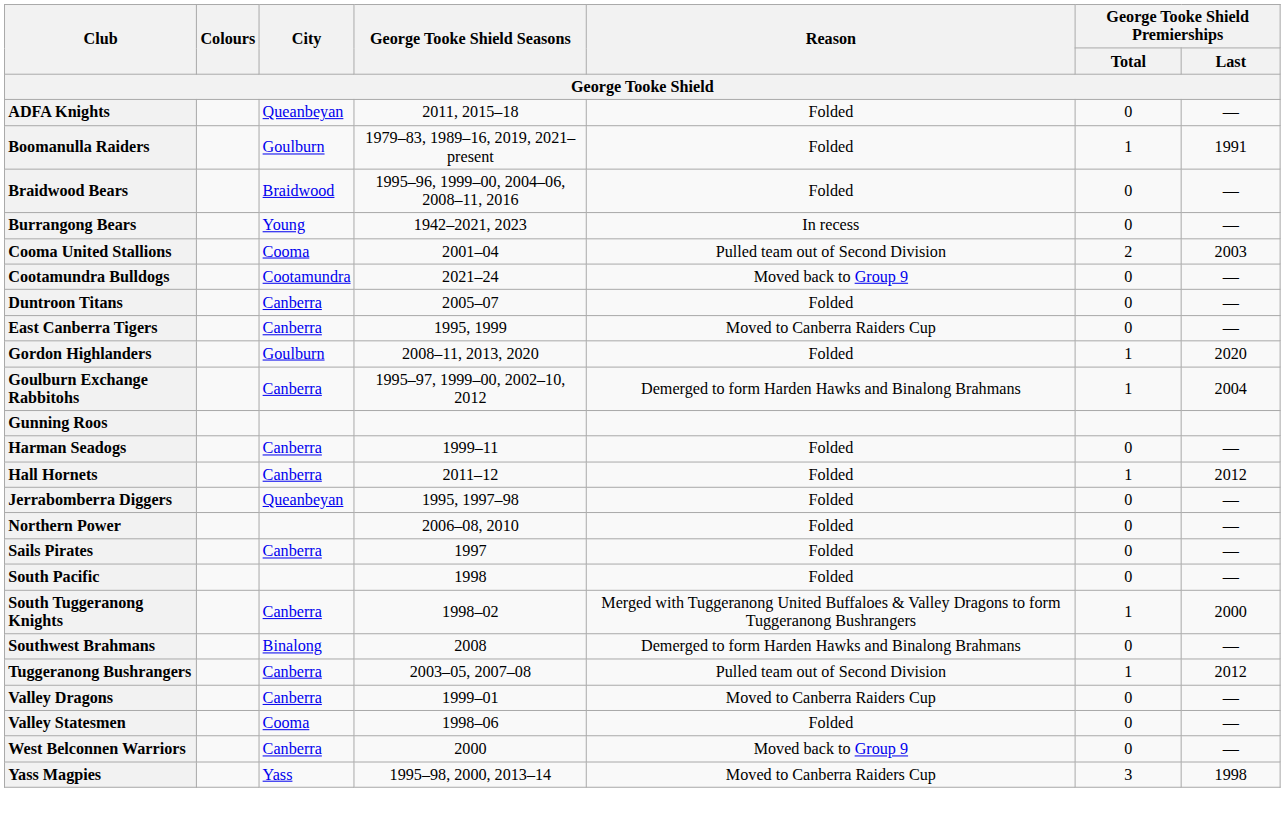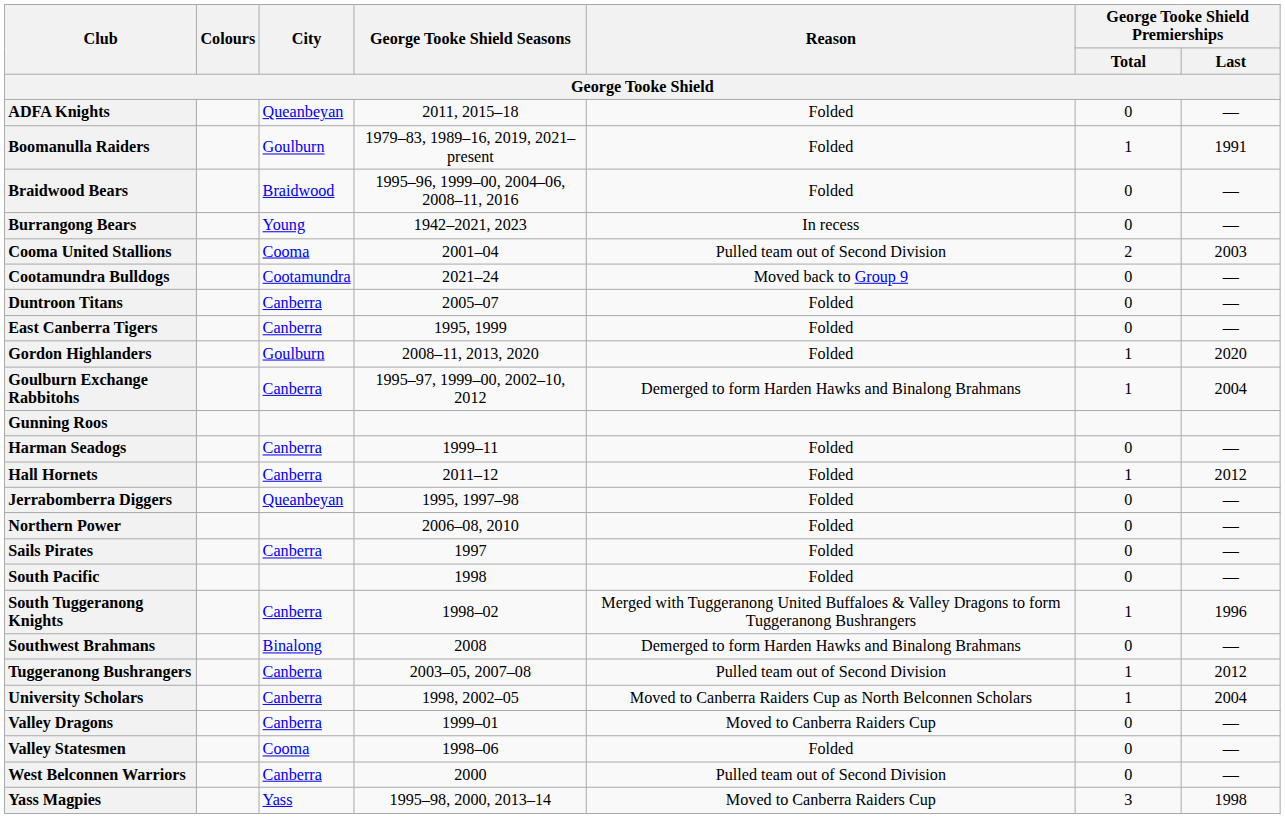 <table class="wikitable sortable" style="text-align:center; width:100%">
 <tr>
 <th rowspan="2">Club</th>
 <th rowspan="2" class="unsortable">Colours</th>
 <th rowspan="2">City</th>
 <th rowspan="2">George Tooke Shield Seasons</th>
 <th rowspan="2">Reason</th>
 <th colspan="2">George Tooke Shield Premierships</th>
 </tr>
 <tr>
 <th data-sort-type="number">Total</th>
 <th>Last</th>
 </tr>
 <tr>
 <th colspan="7">George Tooke Shield</th>
 </tr>
 <tr>
 <th style="text-align:left">ADFA Knights</th>
 <td></td>
 <td style="text-align:left"><a href='#'>Queanbeyan</a></td>
 <td>2011, 2015–18</td>
 <td>Folded</td>
 <td>0</td>
 <td>—</td>
 </tr>
 <tr>
 <th style="text-align:left">Boomanulla Raiders</th>
 <td></td>
 <td style="text-align:left"><a href='#'>Goulburn</a></td>
 <td>1979–83, 1989–16, 2019, 2021–present</td>
 <td>Folded</td>
 <td>1</td>
 <td>1991</td>
 </tr>
 <tr>
 <th style="text-align:left">Braidwood Bears</th>
 <td></td>
 <td style="text-align:left"><a href='#'>Braidwood</a></td>
 <td>1995–96, 1999–00, 2004–06, 2008–11, 2016</td>
 <td>Folded</td>
 <td>0</td>
 <td>—</td>
 </tr>
 <tr>
 <th style="text-align:left">Burrangong Bears</th>
 <td></td>
 <td style="text-align:left"><a href='#'>Young</a></td>
 <td>1942–2021, 2023</td>
 <td>In recess</td>
 <td>0</td>
 <td>—</td>
 </tr>
 <tr>
 <th style="text-align:left">Cooma United Stallions</th>
 <td></td>
 <td style="text-align:left"><a href='#'>Cooma</a></td>
 <td>2001–04</td>
 <td>Pulled team out of Second Division</td>
 <td>2</td>
 <td>2003</td>
 </tr>
 <tr>
 <th style="text-align:left">Cootamundra Bulldogs</th>
 <td></td>
 <td style="text-align:left"><a href='#'>Cootamundra</a></td>
 <td>2021–24</td>
 <td>Moved back to <a href='#'>Group 9</a></td>
 <td>0</td>
 <td>—</td>
 </tr>
 <tr>
 <th style="text-align:left">Duntroon Titans</th>
 <td></td>
 <td style="text-align:left"><a href='#'>Canberra</a></td>
 <td>2005–07</td>
 <td>Folded</td>
 <td>0</td>
 <td>—</td>
 </tr>
 <tr>
 <th style="text-align:left">East Canberra Tigers</th>
 <td></td>
 <td style="text-align:left"><a href='#'>Canberra</a></td>
 <td>1995, 1999</td>
-<td>Moved to Canberra Raiders Cup</td>
+<td>Folded</td>
 <td>0</td>
 <td>—</td>
 </tr>
 <tr>
 <th style="text-align:left">Gordon Highlanders</th>
 <td></td>
 <td style="text-align:left"><a href='#'>Goulburn</a></td>
 <td>2008–11, 2013, 2020</td>
 <td>Folded</td>
 <td>1</td>
 <td>2020</td>
 </tr>
 <tr>
 <th style="text-align:left">Goulburn Exchange Rabbitohs</th>
 <td></td>
 <td style="text-align:left"><a href='#'>Canberra</a></td>
 <td>1995–97, 1999–00, 2002–10, 2012</td>
 <td>Demerged to form Harden Hawks and Binalong Brahmans</td>
 <td>1</td>
 <td>2004</td>
 </tr>
 <tr>
 <th style="text-align:left">Gunning Roos</th>
 <td></td>
 <td></td>
 <td></td>
 <td></td>
 <td></td>
 <td></td>
 </tr>
 <tr>
 <th style="text-align:left">Harman Seadogs</th>
 <td></td>
 <td style="text-align:left"><a href='#'>Canberra</a></td>
 <td>1999–11</td>
 <td>Folded</td>
 <td>0</td>
 <td>—</td>
 </tr>
 <tr>
 <th style="text-align:left">Hall Hornets</th>
 <td></td>
 <td style="text-align:left"><a href='#'>Canberra</a></td>
 <td>2011–12</td>
 <td>Folded</td>
 <td>1</td>
 <td>2012</td>
 </tr>
 <tr>
 <th style="text-align:left">Jerrabomberra Diggers</th>
 <td></td>
 <td style="text-align:left"><a href='#'>Queanbeyan</a></td>
 <td>1995, 1997–98</td>
 <td>Folded</td>
 <td>0</td>
 <td>—</td>
 </tr>
 <tr>
 <th style="text-align:left">Northern Power</th>
 <td></td>
 <td style="text-align:left"></td>
 <td>2006–08, 2010</td>
 <td>Folded</td>
 <td>0</td>
 <td>—</td>
 </tr>
 <tr>
 <th style="text-align:left">Sails Pirates</th>
 <td></td>
 <td style="text-align:left"><a href='#'>Canberra</a></td>
 <td>1997</td>
 <td>Folded</td>
 <td>0</td>
 <td>—</td>
 </tr>
 <tr>
 <th style="text-align:left">South Pacific</th>
 <td></td>
 <td style="text-align:left"></td>
 <td>1998</td>
 <td>Folded</td>
 <td>0</td>
 <td>—</td>
 </tr>
 <tr>
 <th style="text-align:left">South Tuggeranong Knights</th>
 <td></td>
 <td style="text-align:left"><a href='#'>Canberra</a></td>
 <td>1998–02</td>
 <td>Merged with Tuggeranong United Buffaloes & Valley Dragons to form Tuggeranong Bushrangers</td>
 <td>1</td>
-<td>2000</td>
+<td>1996</td>
 </tr>
 <tr>
 <th style="text-align:left">Southwest Brahmans</th>
 <td></td>
 <td style="text-align:left"><a href='#'>Binalong</a></td>
 <td>2008</td>
 <td>Demerged to form Harden Hawks and Binalong Brahmans</td>
 <td>0</td>
 <td>—</td>
 </tr>
 <tr>
 <th style="text-align:left">Tuggeranong Bushrangers</th>
 <td></td>
 <td style="text-align:left"><a href='#'>Canberra</a></td>
 <td>2003–05, 2007–08</td>
 <td>Pulled team out of Second Division</td>
 <td>1</td>
 <td>2012</td>
+</tr>
+<tr>
+<th style="text-align:left">University Scholars</th>
+<td></td>
+<td style="text-align:left"><a href='#'>Canberra</a></td>
+<td>1998, 2002–05</td>
+<td>Moved to Canberra Raiders Cup as North Belconnen Scholars</td>
+<td>1</td>
+<td>2004</td>
 </tr>
 <tr>
 <th style="text-align:left">Valley Dragons</th>
 <td></td>
 <td style="text-align:left"><a href='#'>Canberra</a></td>
 <td>1999–01</td>
 <td>Moved to Canberra Raiders Cup</td>
 <td>0</td>
 <td>—</td>
 </tr>
 <tr>
 <th style="text-align:left">Valley Statesmen</th>
 <td></td>
 <td style="text-align:left"><a href='#'>Cooma</a></td>
 <td>1998–06</td>
 <td>Folded</td>
 <td>0</td>
 <td>—</td>
 </tr>
 <tr>
 <th style="text-align:left">West Belconnen Warriors</th>
 <td></td>
 <td style="text-align:left"><a href='#'>Canberra</a></td>
 <td>2000</td>
-<td>Moved back to <a href='#'>Group 9</a></td>
+<td>Pulled team out of Second Division</td>
 <td>0</td>
 <td>—</td>
 </tr>
 <tr>
 <th style="text-align:left">Yass Magpies</th>
 <td></td>
 <td style="text-align:left"><a href='#'>Yass</a></td>
 <td>1995–98, 2000, 2013–14</td>
 <td>Moved to Canberra Raiders Cup</td>
 <td>3</td>
 <td>1998</td>
 </tr>
 </table>
